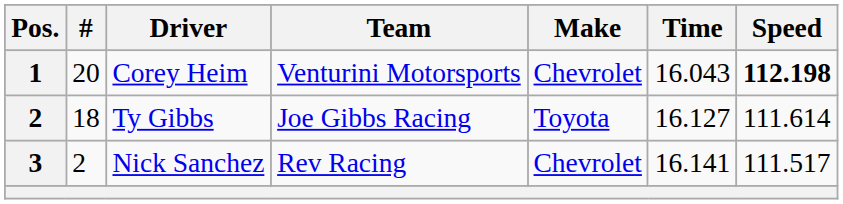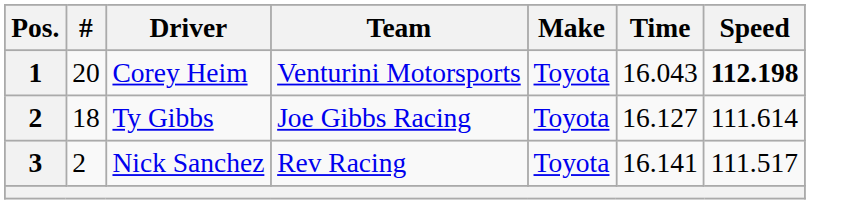 <table class="wikitable" style="font-size:95%">
 <tr>
 <th>Pos.</th>
 <th>#</th>
 <th>Driver</th>
 <th>Team</th>
 <th>Make</th>
 <th>Time</th>
 <th>Speed</th>
 </tr>
 <tr>
 <th>1</th>
 <td>20</td>
 <td><a href='#'>Corey Heim</a></td>
 <td><a href='#'>Venturini Motorsports</a></td>
-<td><a href='#'>Chevrolet</a></td>
+<td><a href='#'>Toyota</a></td>
 <td>16.043</td>
 <td><strong>112.198</strong></td>
 </tr>
 <tr>
 <th>2</th>
 <td>18</td>
 <td><a href='#'>Ty Gibbs</a></td>
 <td><a href='#'>Joe Gibbs Racing</a></td>
 <td><a href='#'>Toyota</a></td>
 <td>16.127</td>
 <td>111.614</td>
 </tr>
 <tr>
 <th>3</th>
 <td>2</td>
 <td><a href='#'>Nick Sanchez</a></td>
 <td><a href='#'>Rev Racing</a></td>
-<td><a href='#'>Chevrolet</a></td>
+<td><a href='#'>Toyota</a></td>
 <td>16.141</td>
 <td>111.517</td>
 </tr>
 <tr>
 <th colspan="7"></th>
 </tr>
 </table>
